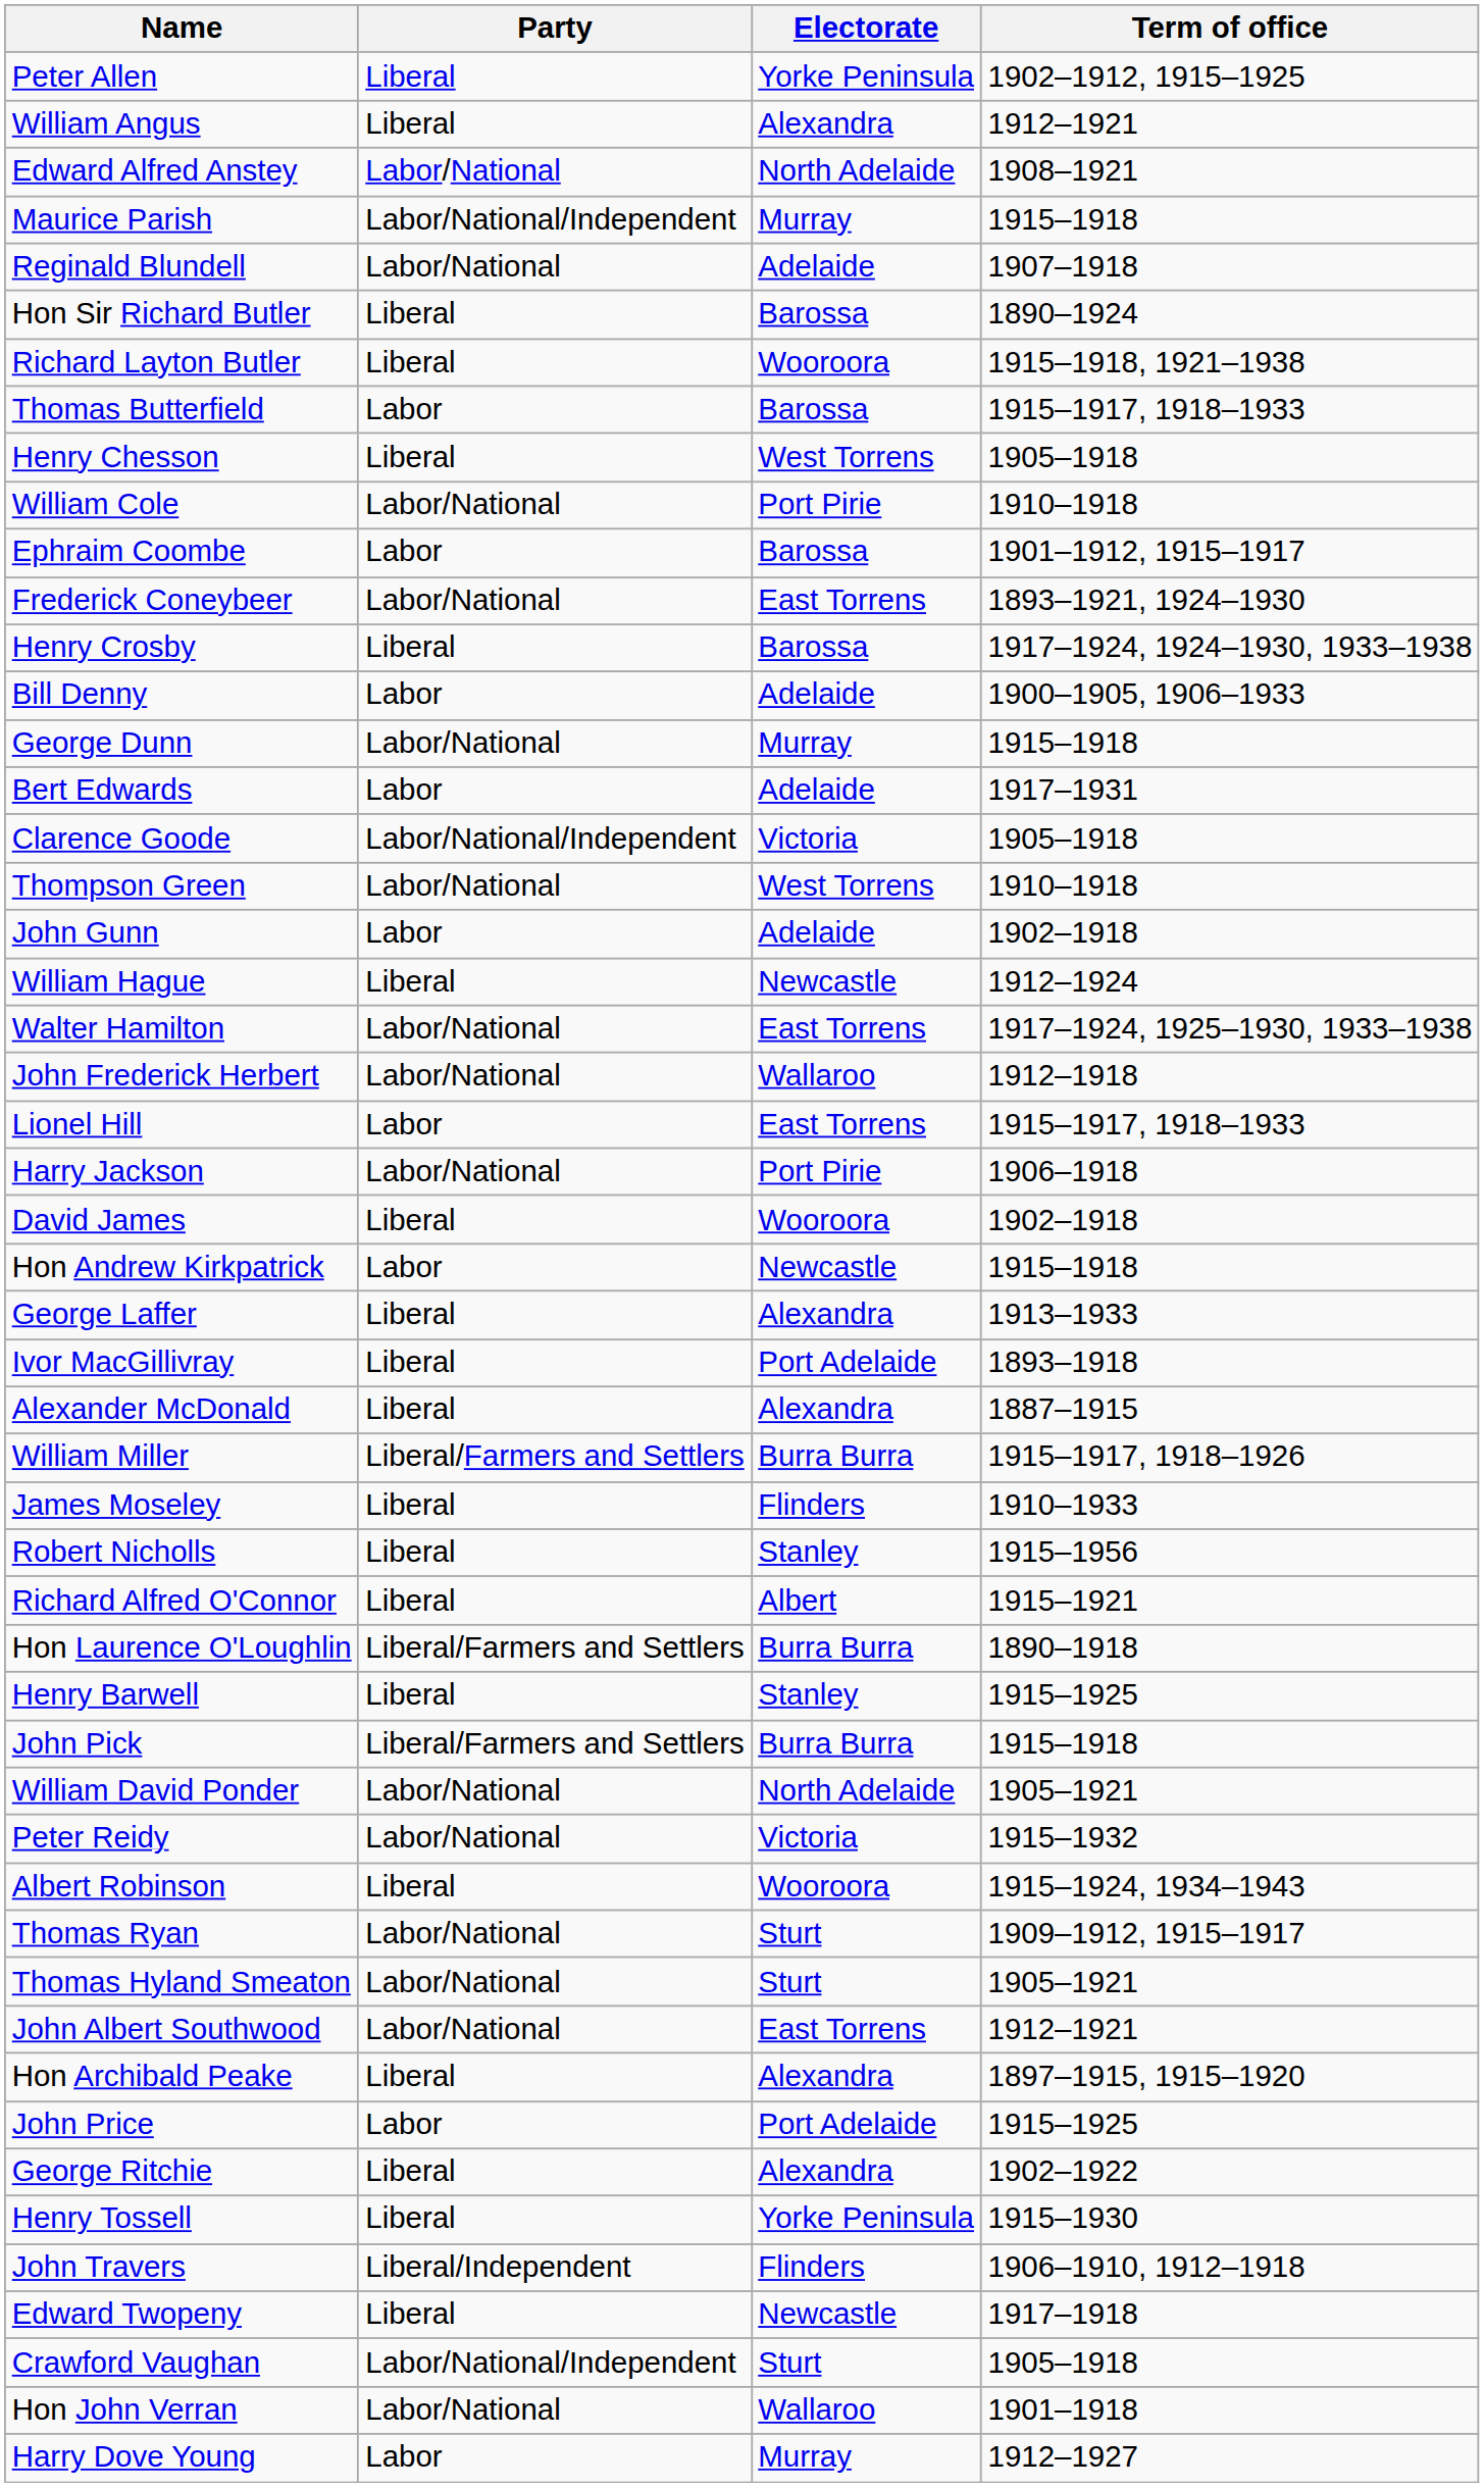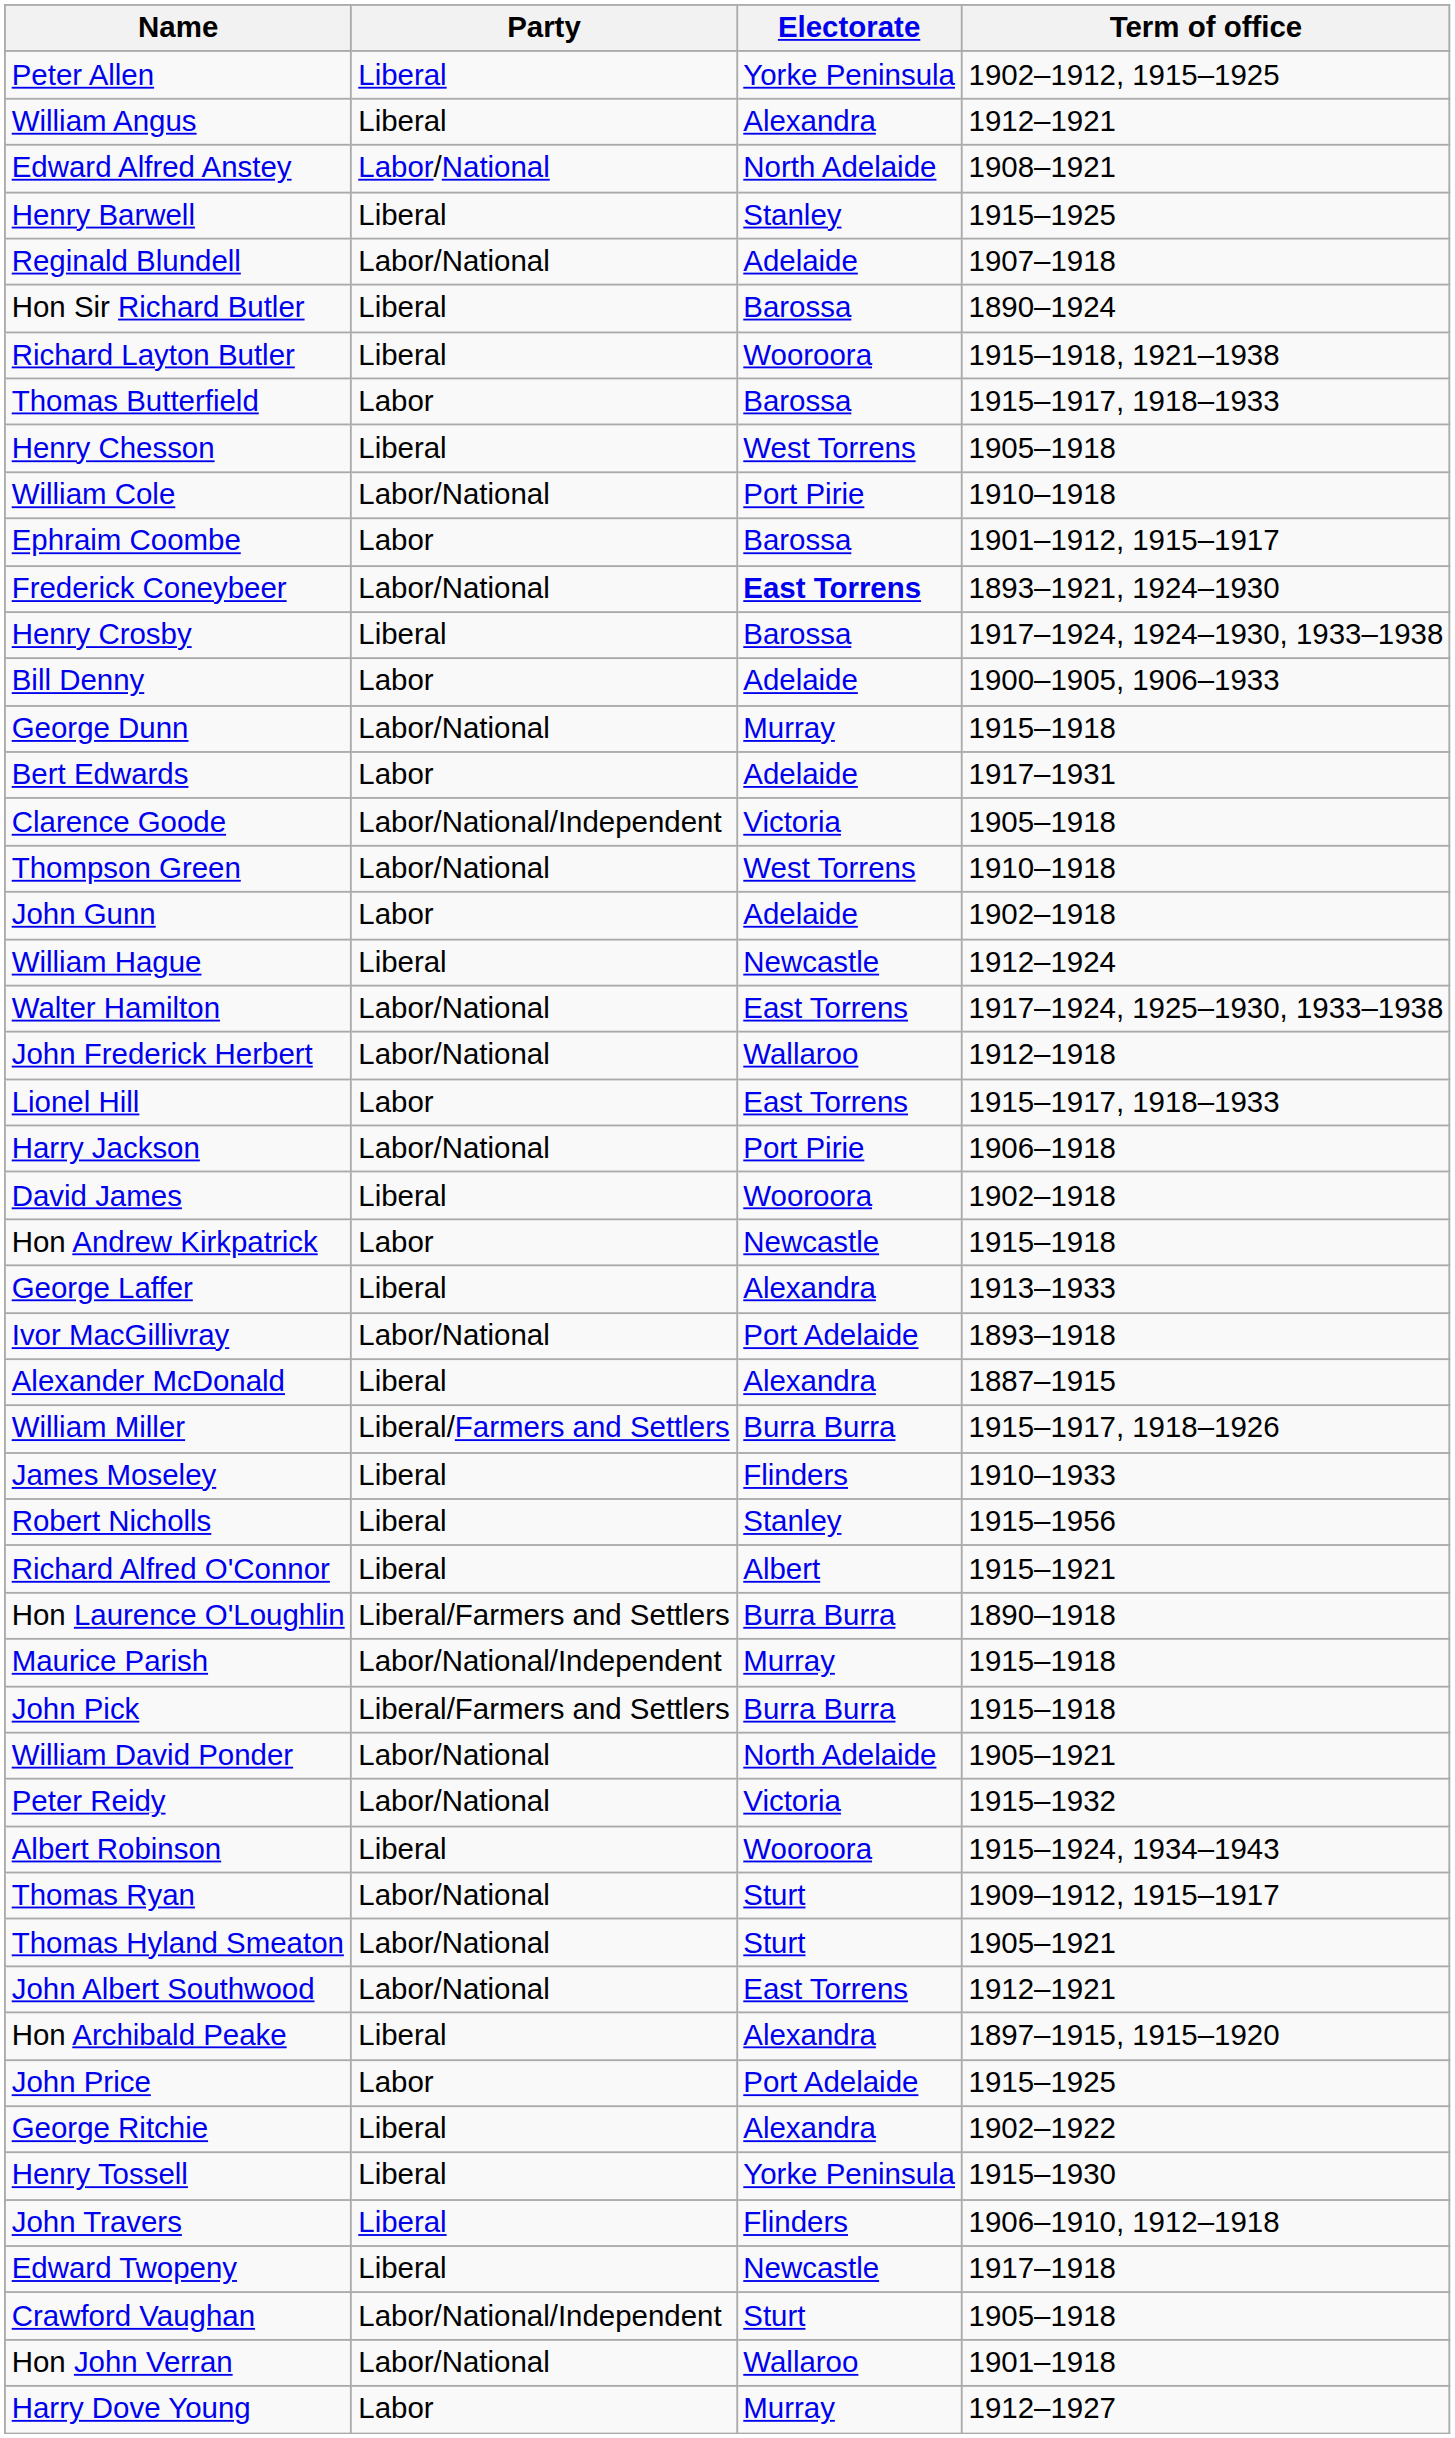 <table class="wikitable sortable">
 <tr>
 <th>Name</th>
 <th>Party</th>
 <th><a href='#'>Electorate</a></th>
 <th>Term of office</th>
 </tr>
 <tr>
 <td><a href='#'>Peter Allen</a></td>
 <td><a href='#'>Liberal</a></td>
 <td><a href='#'>Yorke Peninsula</a></td>
 <td>1902–1912, 1915–1925</td>
 </tr>
 <tr>
 <td><a href='#'>William Angus</a></td>
 <td>Liberal</td>
 <td><a href='#'>Alexandra</a></td>
 <td>1912–1921</td>
 </tr>
 <tr>
 <td><a href='#'>Edward Alfred Anstey</a></td>
 <td><a href='#'>Labor</a>/<a href='#'>National</a> </td>
 <td><a href='#'>North Adelaide</a></td>
 <td>1908–1921</td>
 </tr>
 <tr>
-<td><a href='#'>Maurice Parish</a></td>
-<td>Labor/National/Independent </td>
-<td><a href='#'>Murray</a></td>
-<td>1915–1918</td>
+<td><a href='#'>Henry Barwell</a></td>
+<td>Liberal</td>
+<td><a href='#'>Stanley</a></td>
+<td>1915–1925</td>
 </tr>
 <tr>
 <td><a href='#'>Reginald Blundell</a></td>
 <td>Labor/National </td>
 <td><a href='#'>Adelaide</a></td>
 <td>1907–1918</td>
 </tr>
 <tr>
 <td>Hon Sir <a href='#'>Richard Butler</a></td>
 <td>Liberal</td>
 <td><a href='#'>Barossa</a></td>
 <td>1890–1924</td>
 </tr>
 <tr>
 <td><a href='#'>Richard Layton Butler</a></td>
 <td>Liberal</td>
 <td><a href='#'>Wooroora</a></td>
 <td>1915–1918, 1921–1938</td>
 </tr>
 <tr>
 <td><a href='#'>Thomas Butterfield</a> </td>
 <td>Labor</td>
 <td><a href='#'>Barossa</a></td>
 <td>1915–1917, 1918–1933</td>
 </tr>
 <tr>
 <td><a href='#'>Henry Chesson</a></td>
 <td>Liberal</td>
 <td><a href='#'>West Torrens</a></td>
 <td>1905–1918</td>
 </tr>
 <tr>
 <td><a href='#'>William Cole</a></td>
 <td>Labor/National </td>
 <td><a href='#'>Port Pirie</a></td>
 <td>1910–1918</td>
 </tr>
 <tr>
 <td><a href='#'>Ephraim Coombe</a> </td>
 <td>Labor</td>
 <td><a href='#'>Barossa</a></td>
 <td>1901–1912, 1915–1917</td>
 </tr>
 <tr>
 <td><a href='#'>Frederick Coneybeer</a></td>
 <td>Labor/National </td>
-<td><a href='#'>East Torrens</a></td>
+<td><strong><a href='#'>East Torrens</a></strong></td>
 <td>1893–1921, 1924–1930</td>
 </tr>
 <tr>
 <td><a href='#'>Henry Crosby</a> </td>
 <td>Liberal</td>
 <td><a href='#'>Barossa</a></td>
 <td>1917–1924, 1924–1930, 1933–1938</td>
 </tr>
 <tr>
 <td><a href='#'>Bill Denny</a></td>
 <td>Labor</td>
 <td><a href='#'>Adelaide</a></td>
 <td>1900–1905, 1906–1933</td>
 </tr>
 <tr>
 <td><a href='#'>George Dunn</a></td>
 <td>Labor/National </td>
 <td><a href='#'>Murray</a></td>
 <td>1915–1918</td>
 </tr>
 <tr>
 <td><a href='#'>Bert Edwards</a> </td>
 <td>Labor</td>
 <td><a href='#'>Adelaide</a></td>
 <td>1917–1931</td>
 </tr>
 <tr>
 <td><a href='#'>Clarence Goode</a></td>
 <td>Labor/National/Independent </td>
 <td><a href='#'>Victoria</a></td>
 <td>1905–1918</td>
 </tr>
 <tr>
 <td><a href='#'>Thompson Green</a></td>
 <td>Labor/National </td>
 <td><a href='#'>West Torrens</a></td>
 <td>1910–1918</td>
 </tr>
 <tr>
 <td><a href='#'>John Gunn</a> </td>
 <td>Labor</td>
 <td><a href='#'>Adelaide</a></td>
 <td>1902–1918</td>
 </tr>
 <tr>
 <td><a href='#'>William Hague</a></td>
 <td>Liberal</td>
 <td><a href='#'>Newcastle</a></td>
 <td>1912–1924</td>
 </tr>
 <tr>
 <td><a href='#'>Walter Hamilton</a> </td>
 <td>Labor/National </td>
 <td><a href='#'>East Torrens</a></td>
 <td>1917–1924, 1925–1930, 1933–1938</td>
 </tr>
 <tr>
 <td><a href='#'>John Frederick Herbert</a></td>
 <td>Labor/National </td>
 <td><a href='#'>Wallaroo</a></td>
 <td>1912–1918</td>
 </tr>
 <tr>
 <td><a href='#'>Lionel Hill</a> </td>
 <td>Labor</td>
 <td><a href='#'>East Torrens</a></td>
 <td>1915–1917, 1918–1933</td>
 </tr>
 <tr>
 <td><a href='#'>Harry Jackson</a></td>
 <td>Labor/National </td>
 <td><a href='#'>Port Pirie</a></td>
 <td>1906–1918</td>
 </tr>
 <tr>
 <td><a href='#'>David James</a></td>
 <td>Liberal</td>
 <td><a href='#'>Wooroora</a></td>
 <td>1902–1918</td>
 </tr>
 <tr>
 <td>Hon <a href='#'>Andrew Kirkpatrick</a></td>
 <td>Labor</td>
 <td><a href='#'>Newcastle</a></td>
 <td>1915–1918</td>
 </tr>
 <tr>
 <td><a href='#'>George Laffer</a></td>
 <td>Liberal</td>
 <td><a href='#'>Alexandra</a></td>
 <td>1913–1933</td>
 </tr>
 <tr>
 <td><a href='#'>Ivor MacGillivray</a></td>
-<td>Liberal</td>
+<td>Labor/National </td>
 <td><a href='#'>Port Adelaide</a></td>
 <td>1893–1918</td>
 </tr>
 <tr>
 <td><a href='#'>Alexander McDonald</a> </td>
 <td>Liberal</td>
 <td><a href='#'>Alexandra</a></td>
 <td>1887–1915</td>
 </tr>
 <tr>
 <td><a href='#'>William Miller</a></td>
 <td>Liberal/<a href='#'>Farmers and Settlers</a> </td>
 <td><a href='#'>Burra Burra</a></td>
 <td>1915–1917, 1918–1926</td>
 </tr>
 <tr>
 <td><a href='#'>James Moseley</a></td>
 <td>Liberal</td>
 <td><a href='#'>Flinders</a></td>
 <td>1910–1933</td>
 </tr>
 <tr>
 <td><a href='#'>Robert Nicholls</a></td>
 <td>Liberal</td>
 <td><a href='#'>Stanley</a></td>
 <td>1915–1956</td>
 </tr>
 <tr>
 <td><a href='#'>Richard Alfred O'Connor</a></td>
 <td>Liberal</td>
 <td><a href='#'>Albert</a></td>
 <td>1915–1921</td>
 </tr>
 <tr>
 <td>Hon <a href='#'>Laurence O'Loughlin</a></td>
 <td>Liberal/Farmers and Settlers </td>
 <td><a href='#'>Burra Burra</a></td>
 <td>1890–1918</td>
 </tr>
 <tr>
-<td><a href='#'>Henry Barwell</a></td>
-<td>Liberal</td>
-<td><a href='#'>Stanley</a></td>
-<td>1915–1925</td>
+<td><a href='#'>Maurice Parish</a></td>
+<td>Labor/National/Independent </td>
+<td><a href='#'>Murray</a></td>
+<td>1915–1918</td>
 </tr>
 <tr>
 <td><a href='#'>John Pick</a></td>
 <td>Liberal/Farmers and Settlers </td>
 <td><a href='#'>Burra Burra</a></td>
 <td>1915–1918</td>
 </tr>
 <tr>
 <td><a href='#'>William David Ponder</a></td>
 <td>Labor/National </td>
 <td><a href='#'>North Adelaide</a></td>
 <td>1905–1921</td>
 </tr>
 <tr>
 <td><a href='#'>Peter Reidy</a></td>
 <td>Labor/National </td>
 <td><a href='#'>Victoria</a></td>
 <td>1915–1932</td>
 </tr>
 <tr>
 <td><a href='#'>Albert Robinson</a></td>
 <td>Liberal</td>
 <td><a href='#'>Wooroora</a></td>
 <td>1915–1924, 1934–1943</td>
 </tr>
 <tr>
 <td><a href='#'>Thomas Ryan</a> </td>
 <td>Labor/National </td>
 <td><a href='#'>Sturt</a></td>
 <td>1909–1912, 1915–1917</td>
 </tr>
 <tr>
 <td><a href='#'>Thomas Hyland Smeaton</a></td>
 <td>Labor/National </td>
 <td><a href='#'>Sturt</a></td>
 <td>1905–1921</td>
 </tr>
 <tr>
 <td><a href='#'>John Albert Southwood</a></td>
 <td>Labor/National </td>
 <td><a href='#'>East Torrens</a></td>
 <td>1912–1921</td>
 </tr>
 <tr>
 <td>Hon <a href='#'>Archibald Peake</a> </td>
 <td>Liberal</td>
 <td><a href='#'>Alexandra</a></td>
 <td>1897–1915, 1915–1920</td>
 </tr>
 <tr>
 <td><a href='#'>John Price</a></td>
 <td>Labor</td>
 <td><a href='#'>Port Adelaide</a></td>
 <td>1915–1925</td>
 </tr>
 <tr>
 <td><a href='#'>George Ritchie</a></td>
 <td>Liberal</td>
 <td><a href='#'>Alexandra</a></td>
 <td>1902–1922</td>
 </tr>
 <tr>
 <td><a href='#'>Henry Tossell</a></td>
 <td>Liberal</td>
 <td><a href='#'>Yorke Peninsula</a></td>
 <td>1915–1930</td>
 </tr>
 <tr>
 <td><a href='#'>John Travers</a></td>
-<td>Liberal/Independent </td>
+<td><a href='#'>Liberal</a></td>
 <td><a href='#'>Flinders</a></td>
 <td>1906–1910, 1912–1918</td>
 </tr>
 <tr>
 <td><a href='#'>Edward Twopeny</a> </td>
 <td>Liberal</td>
 <td><a href='#'>Newcastle</a></td>
 <td>1917–1918</td>
 </tr>
 <tr>
 <td><a href='#'>Crawford Vaughan</a></td>
 <td>Labor/National/Independent </td>
 <td><a href='#'>Sturt</a></td>
 <td>1905–1918</td>
 </tr>
 <tr>
 <td>Hon <a href='#'>John Verran</a></td>
 <td>Labor/National </td>
 <td><a href='#'>Wallaroo</a></td>
 <td>1901–1918</td>
 </tr>
 <tr>
 <td><a href='#'>Harry Dove Young</a></td>
 <td>Labor</td>
 <td><a href='#'>Murray</a></td>
 <td>1912–1927</td>
 </tr>
 <tr>
 </tr>
 </table>
